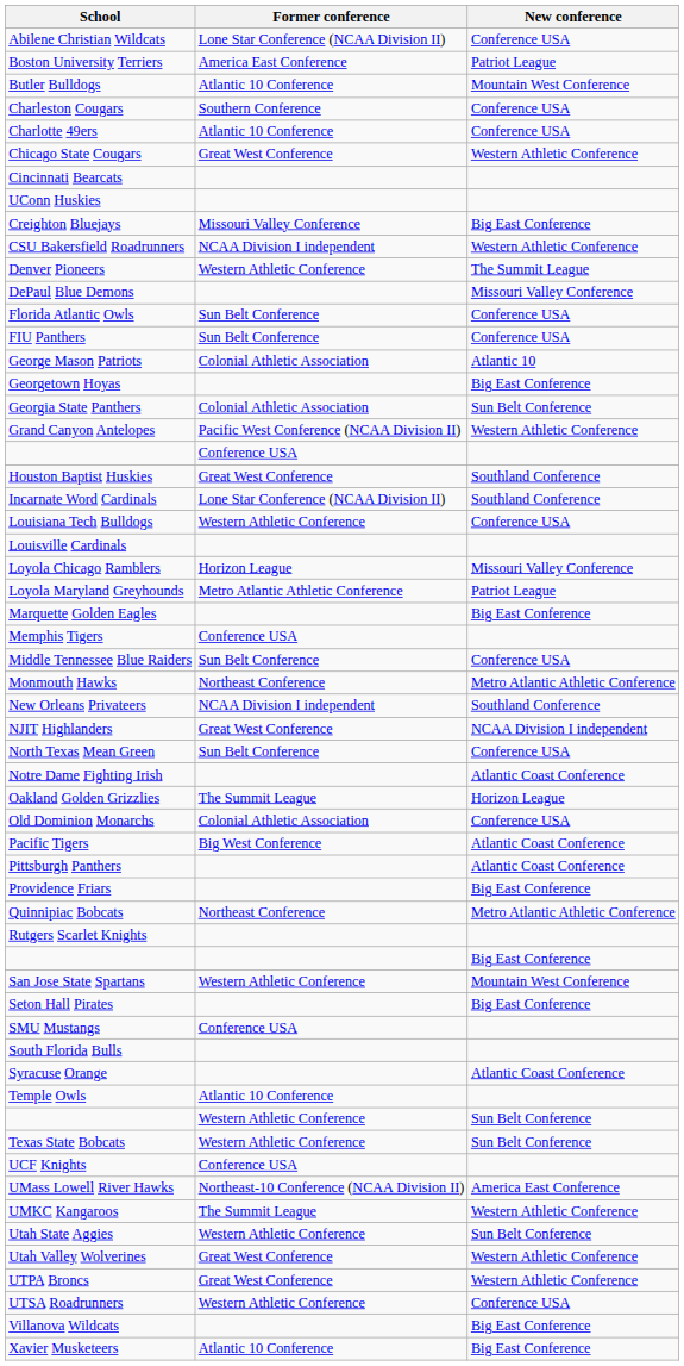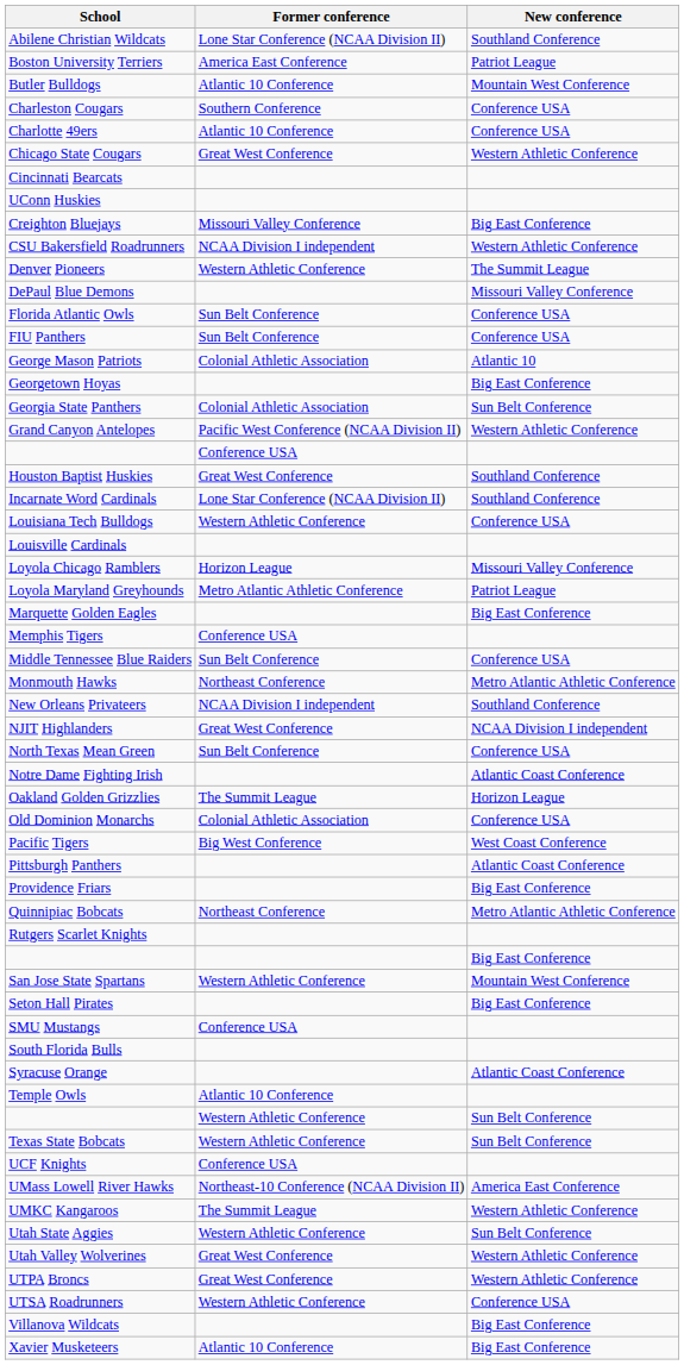 <table class="wikitable sortable">
 <tr>
 <th>School</th>
 <th>Former conference</th>
 <th>New conference</th>
 </tr>
 <tr>
 <td><a href='#'>Abilene Christian</a> <a href='#'>Wildcats</a></td>
 <td><a href='#'>Lone Star Conference</a> (<a href='#'>NCAA Division II</a>)</td>
-<td><a href='#'>Conference USA</a></td>
+<td><a href='#'>Southland Conference</a></td>
 </tr>
 <tr>
 <td><a href='#'>Boston University</a> <a href='#'>Terriers</a></td>
 <td><a href='#'>America East Conference</a></td>
 <td><a href='#'>Patriot League</a></td>
 </tr>
 <tr>
 <td><a href='#'>Butler</a> <a href='#'>Bulldogs</a></td>
 <td><a href='#'>Atlantic 10 Conference</a></td>
 <td><a href='#'>Mountain West Conference</a></td>
 </tr>
 <tr>
 <td><a href='#'>Charleston</a> <a href='#'>Cougars</a></td>
 <td><a href='#'>Southern Conference</a></td>
 <td><a href='#'>Conference USA</a></td>
 </tr>
 <tr>
 <td><a href='#'>Charlotte</a> <a href='#'>49ers</a></td>
 <td><a href='#'>Atlantic 10 Conference</a></td>
 <td><a href='#'>Conference USA</a></td>
 </tr>
 <tr>
 <td><a href='#'>Chicago State</a> <a href='#'>Cougars</a></td>
 <td><a href='#'>Great West Conference</a></td>
 <td><a href='#'>Western Athletic Conference</a></td>
 </tr>
 <tr>
 <td><a href='#'>Cincinnati</a> <a href='#'>Bearcats</a></td>
 <td></td>
 <td></td>
 </tr>
 <tr>
 <td><a href='#'>UConn</a> <a href='#'>Huskies</a></td>
 <td></td>
 <td></td>
 </tr>
 <tr>
 <td><a href='#'>Creighton</a> <a href='#'>Bluejays</a></td>
 <td><a href='#'>Missouri Valley Conference</a></td>
 <td><a href='#'>Big East Conference</a></td>
 </tr>
 <tr>
 <td><a href='#'>CSU Bakersfield</a> <a href='#'>Roadrunners</a></td>
 <td><a href='#'>NCAA Division I independent</a></td>
 <td><a href='#'>Western Athletic Conference</a></td>
 </tr>
 <tr>
 <td><a href='#'>Denver</a> <a href='#'>Pioneers</a></td>
 <td><a href='#'>Western Athletic Conference</a></td>
 <td><a href='#'>The Summit League</a></td>
 </tr>
 <tr>
 <td><a href='#'>DePaul</a> <a href='#'>Blue Demons</a></td>
 <td></td>
 <td><a href='#'>Missouri Valley Conference</a></td>
 </tr>
 <tr>
 <td><a href='#'>Florida Atlantic</a> <a href='#'>Owls</a></td>
 <td><a href='#'>Sun Belt Conference</a></td>
 <td><a href='#'>Conference USA</a></td>
 </tr>
 <tr>
 <td><a href='#'>FIU</a> <a href='#'>Panthers</a></td>
 <td><a href='#'>Sun Belt Conference</a></td>
 <td><a href='#'>Conference USA</a></td>
 </tr>
 <tr>
 <td><a href='#'>George Mason</a> <a href='#'>Patriots</a></td>
 <td><a href='#'>Colonial Athletic Association</a></td>
 <td><a href='#'>Atlantic 10</a></td>
 </tr>
 <tr>
 <td><a href='#'>Georgetown</a> <a href='#'>Hoyas</a></td>
 <td></td>
 <td><a href='#'>Big East Conference</a></td>
 </tr>
 <tr>
 <td><a href='#'>Georgia State</a> <a href='#'>Panthers</a></td>
 <td><a href='#'>Colonial Athletic Association</a></td>
 <td><a href='#'>Sun Belt Conference</a></td>
 </tr>
 <tr>
 <td><a href='#'>Grand Canyon</a> <a href='#'>Antelopes</a></td>
 <td><a href='#'>Pacific West Conference</a> (<a href='#'>NCAA Division II</a>)</td>
 <td><a href='#'>Western Athletic Conference</a></td>
 </tr>
 <tr>
 <td></td>
 <td><a href='#'>Conference USA</a></td>
 <td></td>
 </tr>
 <tr>
 <td><a href='#'>Houston Baptist</a> <a href='#'>Huskies</a></td>
 <td><a href='#'>Great West Conference</a></td>
 <td><a href='#'>Southland Conference</a></td>
 </tr>
 <tr>
 <td><a href='#'>Incarnate Word</a> <a href='#'>Cardinals</a></td>
 <td><a href='#'>Lone Star Conference</a> (<a href='#'>NCAA Division II</a>)</td>
 <td><a href='#'>Southland Conference</a></td>
 </tr>
 <tr>
 <td><a href='#'>Louisiana Tech</a> <a href='#'>Bulldogs</a></td>
 <td><a href='#'>Western Athletic Conference</a></td>
 <td><a href='#'>Conference USA</a></td>
 </tr>
 <tr>
 <td><a href='#'>Louisville</a> <a href='#'>Cardinals</a></td>
 <td></td>
 <td></td>
 </tr>
 <tr>
 <td><a href='#'>Loyola Chicago</a> <a href='#'>Ramblers</a></td>
 <td><a href='#'>Horizon League</a></td>
 <td><a href='#'>Missouri Valley Conference</a></td>
 </tr>
 <tr>
 <td><a href='#'>Loyola Maryland</a> <a href='#'>Greyhounds</a></td>
 <td><a href='#'>Metro Atlantic Athletic Conference</a></td>
 <td><a href='#'>Patriot League</a></td>
 </tr>
 <tr>
 <td><a href='#'>Marquette</a> <a href='#'>Golden Eagles</a></td>
 <td></td>
 <td><a href='#'>Big East Conference</a></td>
 </tr>
 <tr>
 <td><a href='#'>Memphis</a> <a href='#'>Tigers</a></td>
 <td><a href='#'>Conference USA</a></td>
 <td></td>
 </tr>
 <tr>
 <td><a href='#'>Middle Tennessee</a> <a href='#'>Blue Raiders</a></td>
 <td><a href='#'>Sun Belt Conference</a></td>
 <td><a href='#'>Conference USA</a></td>
 </tr>
 <tr>
 <td><a href='#'>Monmouth</a> <a href='#'>Hawks</a></td>
 <td><a href='#'>Northeast Conference</a></td>
 <td><a href='#'>Metro Atlantic Athletic Conference</a></td>
 </tr>
 <tr>
 <td><a href='#'>New Orleans</a> <a href='#'>Privateers</a></td>
 <td><a href='#'>NCAA Division I independent</a></td>
 <td><a href='#'>Southland Conference</a></td>
 </tr>
 <tr>
 <td><a href='#'>NJIT</a> <a href='#'>Highlanders</a></td>
 <td><a href='#'>Great West Conference</a></td>
 <td><a href='#'>NCAA Division I independent</a></td>
 </tr>
 <tr>
 <td><a href='#'>North Texas</a> <a href='#'>Mean Green</a></td>
 <td><a href='#'>Sun Belt Conference</a></td>
 <td><a href='#'>Conference USA</a></td>
 </tr>
 <tr>
 <td><a href='#'>Notre Dame</a> <a href='#'>Fighting Irish</a></td>
 <td></td>
 <td><a href='#'>Atlantic Coast Conference</a></td>
 </tr>
 <tr>
 <td><a href='#'>Oakland</a> <a href='#'>Golden Grizzlies</a></td>
 <td><a href='#'>The Summit League</a></td>
 <td><a href='#'>Horizon League</a></td>
 </tr>
 <tr>
 <td><a href='#'>Old Dominion</a> <a href='#'>Monarchs</a></td>
 <td><a href='#'>Colonial Athletic Association</a></td>
 <td><a href='#'>Conference USA</a></td>
 </tr>
 <tr>
 <td><a href='#'>Pacific</a> <a href='#'>Tigers</a></td>
 <td><a href='#'>Big West Conference</a></td>
-<td><a href='#'>Atlantic Coast Conference</a></td>
+<td><a href='#'>West Coast Conference</a></td>
 </tr>
 <tr>
 <td><a href='#'>Pittsburgh</a> <a href='#'>Panthers</a></td>
 <td></td>
 <td><a href='#'>Atlantic Coast Conference</a></td>
 </tr>
 <tr>
 <td><a href='#'>Providence</a> <a href='#'>Friars</a></td>
 <td></td>
 <td><a href='#'>Big East Conference</a></td>
 </tr>
 <tr>
 <td><a href='#'>Quinnipiac</a> <a href='#'>Bobcats</a></td>
 <td><a href='#'>Northeast Conference</a></td>
 <td><a href='#'>Metro Atlantic Athletic Conference</a></td>
 </tr>
 <tr>
 <td><a href='#'>Rutgers</a> <a href='#'>Scarlet Knights</a></td>
 <td></td>
 <td></td>
 </tr>
 <tr>
 <td></td>
 <td></td>
 <td><a href='#'>Big East Conference</a></td>
 </tr>
 <tr>
 <td><a href='#'>San Jose State</a> <a href='#'>Spartans</a></td>
 <td><a href='#'>Western Athletic Conference</a></td>
 <td><a href='#'>Mountain West Conference</a></td>
 </tr>
 <tr>
 <td><a href='#'>Seton Hall</a> <a href='#'>Pirates</a></td>
 <td></td>
 <td><a href='#'>Big East Conference</a></td>
 </tr>
 <tr>
 <td><a href='#'>SMU</a> <a href='#'>Mustangs</a></td>
 <td><a href='#'>Conference USA</a></td>
 <td></td>
 </tr>
 <tr>
 <td><a href='#'>South Florida</a> <a href='#'>Bulls</a></td>
 <td></td>
 <td></td>
 </tr>
 <tr>
 <td><a href='#'>Syracuse</a> <a href='#'>Orange</a></td>
 <td></td>
 <td><a href='#'>Atlantic Coast Conference</a></td>
 </tr>
 <tr>
 <td><a href='#'>Temple</a> <a href='#'>Owls</a></td>
 <td><a href='#'>Atlantic 10 Conference</a></td>
 <td></td>
 </tr>
 <tr>
 <td></td>
 <td><a href='#'>Western Athletic Conference</a></td>
 <td><a href='#'>Sun Belt Conference</a></td>
 </tr>
 <tr>
 <td><a href='#'>Texas State</a> <a href='#'>Bobcats</a></td>
 <td><a href='#'>Western Athletic Conference</a></td>
 <td><a href='#'>Sun Belt Conference</a></td>
 </tr>
 <tr>
 <td><a href='#'>UCF</a> <a href='#'>Knights</a></td>
 <td><a href='#'>Conference USA</a></td>
 <td></td>
 </tr>
 <tr>
 <td><a href='#'>UMass Lowell</a> <a href='#'>River Hawks</a></td>
 <td><a href='#'>Northeast-10 Conference</a> (<a href='#'>NCAA Division II</a>)</td>
 <td><a href='#'>America East Conference</a></td>
 </tr>
 <tr>
 <td><a href='#'>UMKC</a> <a href='#'>Kangaroos</a></td>
 <td><a href='#'>The Summit League</a></td>
 <td><a href='#'>Western Athletic Conference</a></td>
 </tr>
 <tr>
 <td><a href='#'>Utah State</a> <a href='#'>Aggies</a></td>
 <td><a href='#'>Western Athletic Conference</a></td>
 <td><a href='#'>Sun Belt Conference</a></td>
 </tr>
 <tr>
 <td><a href='#'>Utah Valley</a> <a href='#'>Wolverines</a></td>
 <td><a href='#'>Great West Conference</a></td>
 <td><a href='#'>Western Athletic Conference</a></td>
 </tr>
 <tr>
 <td><a href='#'>UTPA</a> <a href='#'>Broncs</a></td>
 <td><a href='#'>Great West Conference</a></td>
 <td><a href='#'>Western Athletic Conference</a></td>
 </tr>
 <tr>
 <td><a href='#'>UTSA</a> <a href='#'>Roadrunners</a></td>
 <td><a href='#'>Western Athletic Conference</a></td>
 <td><a href='#'>Conference USA</a></td>
 </tr>
 <tr>
 <td><a href='#'>Villanova</a> <a href='#'>Wildcats</a></td>
 <td></td>
 <td><a href='#'>Big East Conference</a></td>
 </tr>
 <tr>
 <td><a href='#'>Xavier</a> <a href='#'>Musketeers</a></td>
 <td><a href='#'>Atlantic 10 Conference</a></td>
 <td><a href='#'>Big East Conference</a></td>
 </tr>
 </table>
